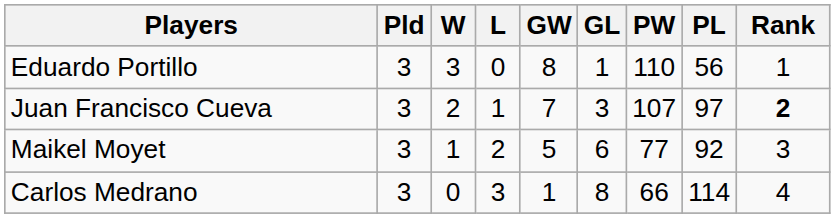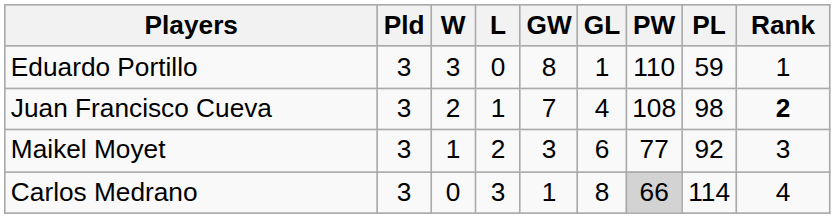 <table class=wikitable style="text-align:center">
 <tr>
 <th width=220>Players</th>
 <th width=20>Pld</th>
 <th width=20>W</th>
 <th width=20>L</th>
 <th width=20>GW</th>
 <th width=20>GL</th>
 <th width=20>PW</th>
 <th width=20>PL</th>
 <th width=50>Rank</th>
 </tr>
 <tr>
 <td align=left> Eduardo Portillo</td>
 <td>3</td>
 <td>3</td>
 <td>0</td>
 <td>8</td>
 <td>1</td>
 <td>110</td>
-<td>56</td>
+<td>59</td>
 <td>1</td>
 </tr>
 <tr>
 <td align=left> Juan Francisco Cueva</td>
 <td>3</td>
 <td>2</td>
 <td>1</td>
 <td>7</td>
-<td>3</td>
-<td>107</td>
-<td>97</td>
+<td>4</td>
+<td>108</td>
+<td>98</td>
 <td><strong>2</strong></td>
 </tr>
 <tr>
 <td align=left> Maikel Moyet</td>
 <td>3</td>
 <td>1</td>
 <td>2</td>
-<td>5</td>
+<td>3</td>
 <td>6</td>
 <td>77</td>
 <td>92</td>
 <td>3</td>
 </tr>
 <tr>
 <td align=left> Carlos Medrano</td>
 <td>3</td>
 <td>0</td>
 <td>3</td>
 <td>1</td>
 <td>8</td>
-<td>66</td>
+<td style="background: lightgrey;">66</td>
 <td>114</td>
 <td>4</td>
 </tr>
 </table>
